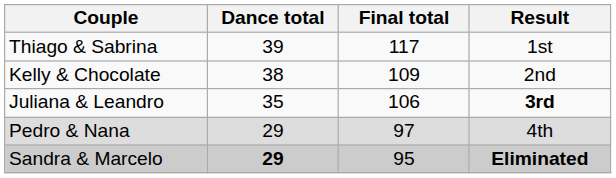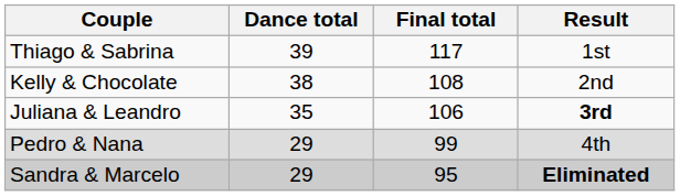 <table class="wikitable" style="font-size:100%; line-height:16px; text-align:center" width="40%">
 <tr>
 <th width=120>Couple</th>
 <th width=075>Dance total</th>
 <th width=075>Final total</th>
 <th width=075>Result</th>
 </tr>
 <tr>
 <td align="left">Thiago & Sabrina</td>
 <td>39</td>
 <td>117</td>
 <td>1st</td>
 </tr>
 <tr>
 <td align="left">Kelly & Chocolate</td>
 <td>38</td>
-<td>109</td>
+<td>108</td>
 <td>2nd</td>
 </tr>
 <tr>
 <td align="left">Juliana & Leandro</td>
 <td>35</td>
 <td>106</td>
 <td><strong>3rd</strong></td>
 </tr>
 <tr bgcolor="DDDDDD">
 <td align="left">Pedro & Nana</td>
 <td>29</td>
-<td>97</td>
+<td>99</td>
 <td>4th</td>
 </tr>
 <tr bgcolor="CCCCCC">
 <td align="left">Sandra & Marcelo</td>
-<td><strong>29</strong></td>
+<td>29</td>
 <td>95</td>
 <td><strong>Eliminated</strong></td>
 </tr>
 <tr>
 </tr>
 </table>
